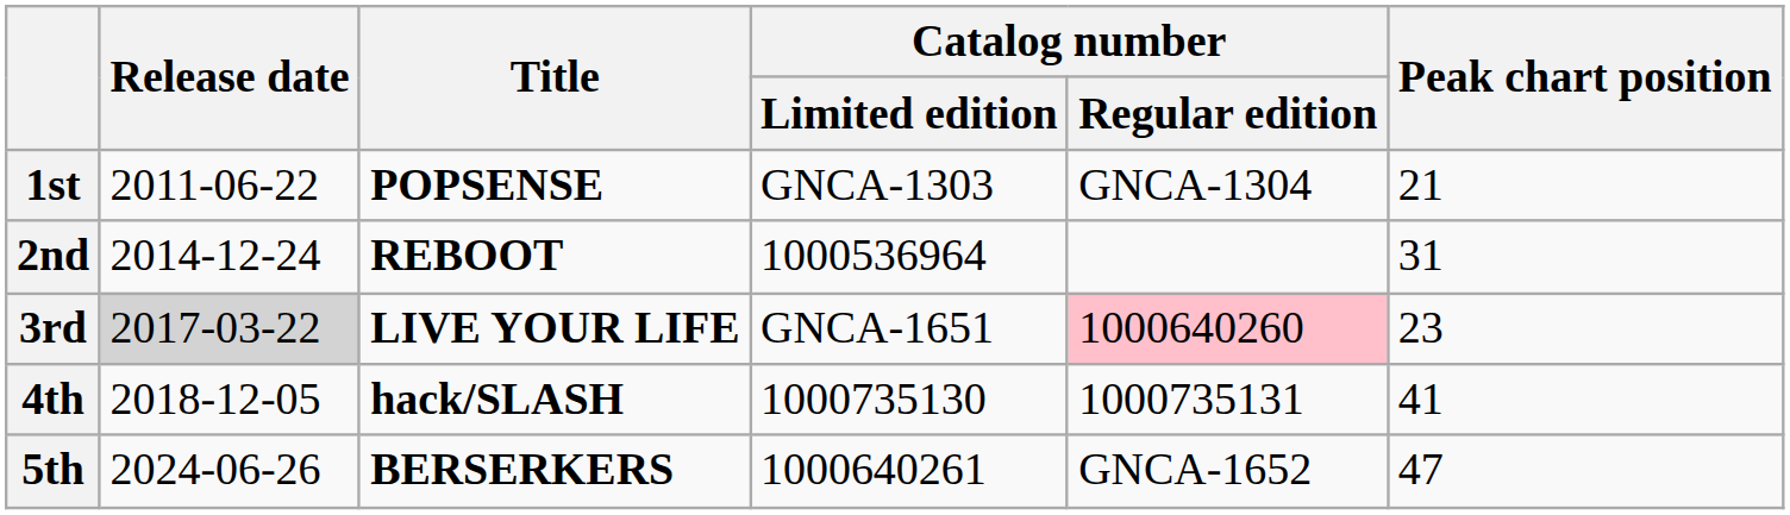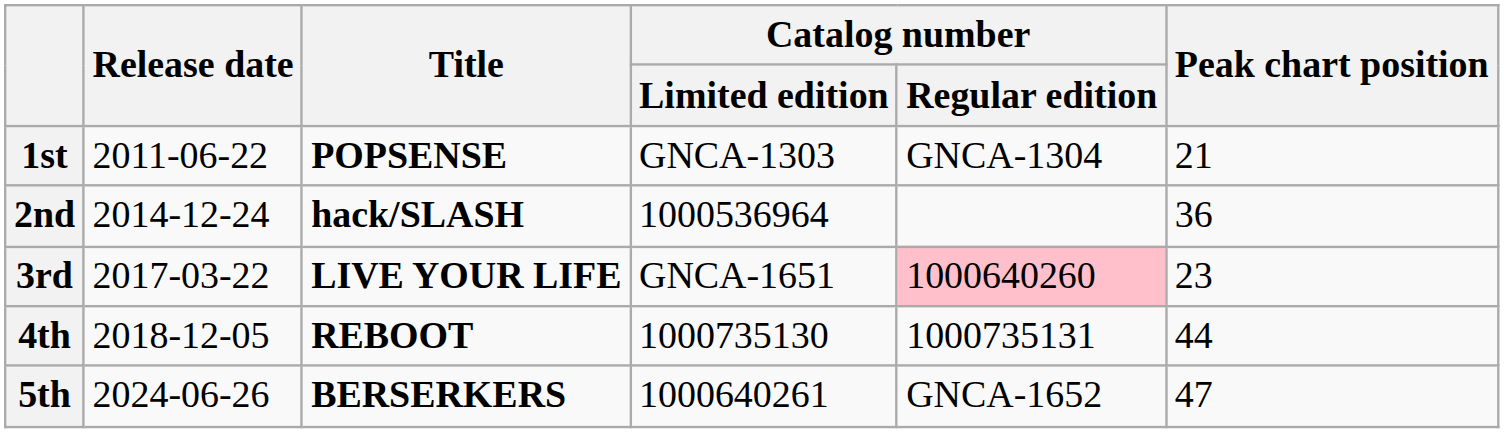 <table class="wikitable">
 <tr>
 <th rowspan="2"></th>
 <th rowspan="2">Release date</th>
 <th rowspan="2">Title</th>
 <th colspan="2">Catalog number</th>
 <th rowspan="2">Peak chart position</th>
 </tr>
 <tr>
 <th>Limited edition</th>
 <th>Regular edition</th>
 </tr>
 <tr>
 <th>1st</th>
 <td>2011-06-22</td>
 <td><strong>POPSENSE</strong></td>
 <td>GNCA-1303</td>
 <td>GNCA-1304</td>
 <td>21</td>
 </tr>
 <tr>
 <th>2nd</th>
 <td>2014-12-24</td>
-<td><strong>REBOOT</strong></td>
+<td><strong>hack/SLASH</strong></td>
 <td>1000536964</td>
 <td></td>
-<td>31</td>
+<td>36</td>
 </tr>
 <tr>
 <th>3rd</th>
-<td style="background: lightgrey;">2017-03-22</td>
+<td>2017-03-22</td>
 <td><strong>LIVE YOUR LIFE</strong></td>
 <td>GNCA-1651</td>
 <td style="background: pink;">1000640260</td>
 <td>23</td>
 </tr>
 <tr>
 <th>4th</th>
 <td>2018-12-05</td>
-<td><strong>hack/SLASH</strong></td>
+<td><strong>REBOOT</strong></td>
 <td>1000735130</td>
 <td>1000735131</td>
-<td>41</td>
+<td>44</td>
 </tr>
 <tr>
 <th>5th</th>
 <td>2024-06-26</td>
 <td><strong>BERSERKERS</strong></td>
 <td>1000640261</td>
 <td>GNCA-1652</td>
 <td>47</td>
 </tr>
 </table>
